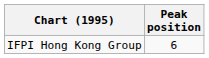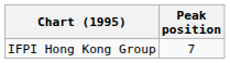 <table class="wikitable">
 <tr>
 <th>Chart (1995)</th>
 <th>Peak<br>position</th>
 </tr>
 <tr>
 <td>IFPI Hong Kong Group</td>
-<td align="center">6</td>
+<td align="center">7</td>
 </tr>
 </table>
